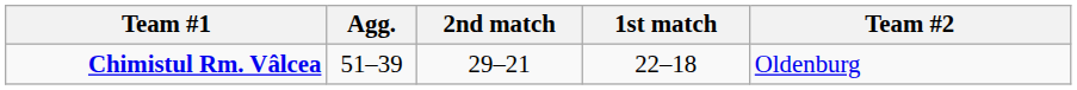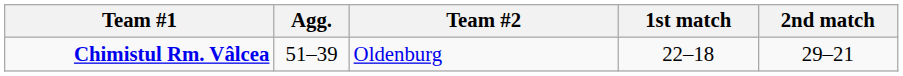 <table class=wikitable style="text-align:center">
 <tr>
 <th width=200>Team #1</th>
 <th width=50>Agg.</th>
+<th width=200>Team #2</th>
+<th width=100>1st match</th>
 <th width=100>2nd match</th>
-<th width=100>1st match</th>
-<th width=200>Team #2</th>
 </tr>
 <tr>
 <td align=right><strong><a href='#'>Chimistul Rm. Vâlcea</a></strong> </td>
 <td align=center>51–39</td>
+<td align=left> <a href='#'>Oldenburg</a></td>
+<td align=center>22–18</td>
 <td align=center>29–21</td>
-<td align=center>22–18</td>
-<td align=left> <a href='#'>Oldenburg</a></td>
 </tr>
 </table>
